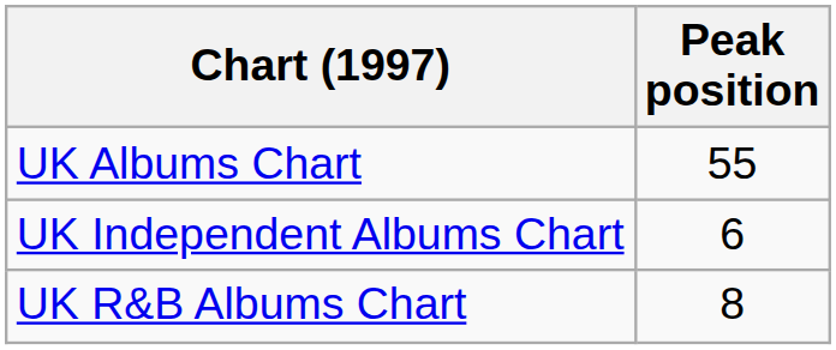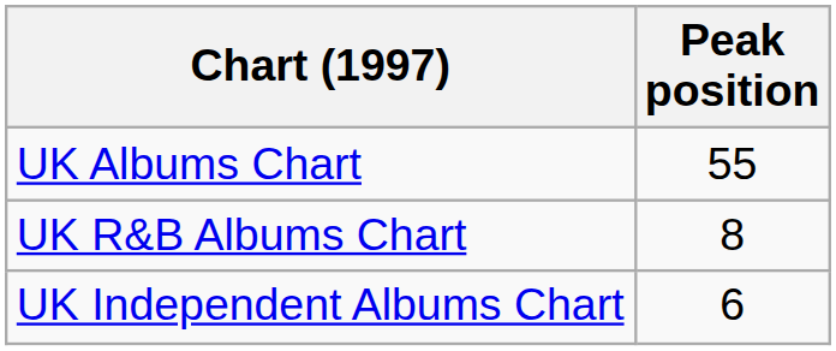 <table class="wikitable sortable">
 <tr>
 <th>Chart (1997)</th>
 <th>Peak<br>position</th>
 </tr>
 <tr>
 <td><a href='#'>UK Albums Chart</a></td>
 <td align=center>55</td>
 </tr>
 <tr>
+<td><a href='#'>UK R&B Albums Chart</a></td>
+<td align=center>8</td>
+</tr>
+<tr>
 <td><a href='#'>UK Independent Albums Chart</a></td>
 <td align=center>6</td>
 </tr>
-<tr>
-<td><a href='#'>UK R&B Albums Chart</a></td>
-<td align=center>8</td>
-</tr>
 </table>
